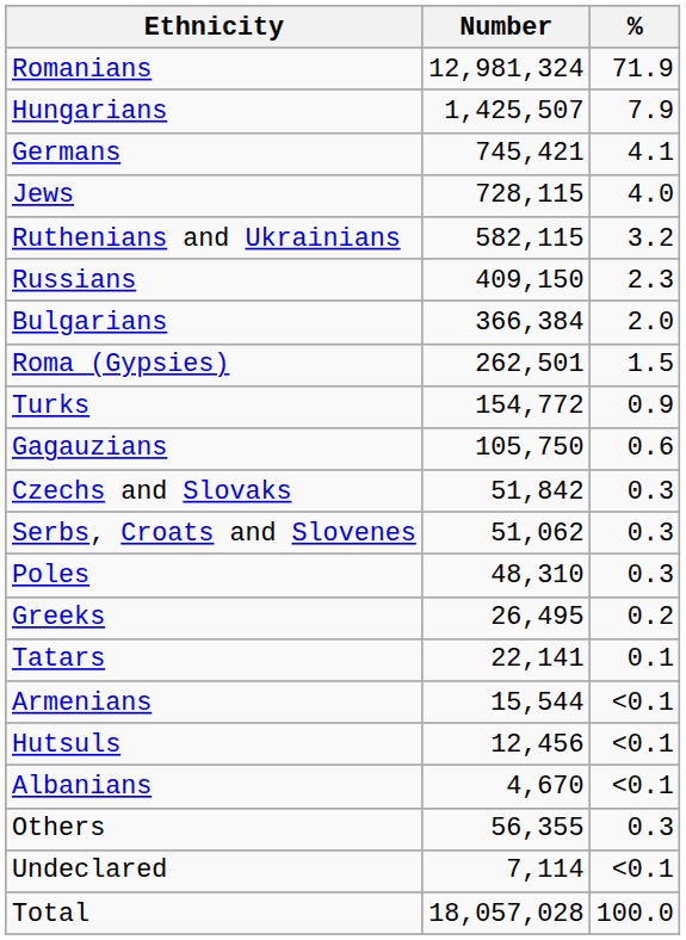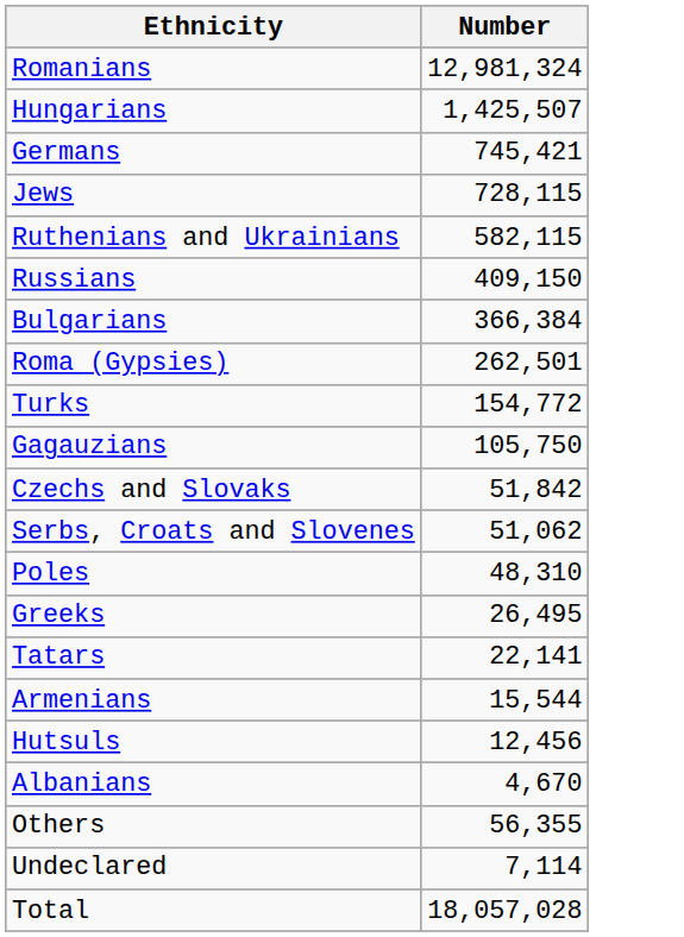 <table class="wikitable">
 <tr style="background:#e0e0e0;">
 <th>Ethnicity</th>
 <th>Number</th>
-<th>%</th>
 </tr>
 <tr>
 <td><a href='#'>Romanians</a></td>
 <td style="text-align:right;">12,981,324</td>
-<td style="text-align:right;">71.9</td>
 </tr>
 <tr>
 <td><a href='#'>Hungarians</a></td>
 <td style="text-align:right;">1,425,507</td>
-<td style="text-align:right;">7.9</td>
 </tr>
 <tr>
 <td><a href='#'>Germans</a></td>
 <td style="text-align:right;">745,421</td>
-<td style="text-align:right;">4.1</td>
 </tr>
 <tr>
 <td><a href='#'>Jews</a></td>
 <td style="text-align:right;">728,115</td>
-<td style="text-align:right;">4.0</td>
 </tr>
 <tr>
 <td><a href='#'>Ruthenians</a> and <a href='#'>Ukrainians</a></td>
 <td style="text-align:right;">582,115</td>
-<td style="text-align:right;">3.2</td>
 </tr>
 <tr>
 <td><a href='#'>Russians</a></td>
 <td style="text-align:right;">409,150</td>
-<td style="text-align:right;">2.3</td>
 </tr>
 <tr>
 <td><a href='#'>Bulgarians</a></td>
 <td style="text-align:right;">366,384</td>
-<td style="text-align:right;">2.0</td>
 </tr>
 <tr>
 <td><a href='#'>Roma (Gypsies)</a></td>
 <td style="text-align:right;">262,501</td>
-<td style="text-align:right;">1.5</td>
 </tr>
 <tr>
 <td><a href='#'>Turks</a></td>
 <td style="text-align:right;">154,772</td>
-<td style="text-align:right;">0.9</td>
 </tr>
 <tr>
 <td><a href='#'>Gagauzians</a></td>
 <td style="text-align:right;">105,750</td>
-<td style="text-align:right;">0.6</td>
 </tr>
 <tr>
 <td><a href='#'>Czechs</a> and <a href='#'>Slovaks</a></td>
 <td style="text-align:right;">51,842</td>
-<td style="text-align:right;">0.3</td>
 </tr>
 <tr>
 <td><a href='#'>Serbs</a>, <a href='#'>Croats</a> and <a href='#'>Slovenes</a></td>
 <td style="text-align:right;">51,062</td>
-<td style="text-align:right;">0.3</td>
 </tr>
 <tr>
 <td><a href='#'>Poles</a></td>
 <td style="text-align:right;">48,310</td>
-<td style="text-align:right;">0.3</td>
 </tr>
 <tr>
 <td><a href='#'>Greeks</a></td>
 <td style="text-align:right;">26,495</td>
-<td style="text-align:right;">0.2</td>
 </tr>
 <tr>
 <td><a href='#'>Tatars</a></td>
 <td style="text-align:right;">22,141</td>
-<td style="text-align:right;">0.1</td>
 </tr>
 <tr>
 <td><a href='#'>Armenians</a></td>
 <td style="text-align:right;">15,544</td>
-<td style="text-align:right;"><0.1</td>
 </tr>
 <tr>
 <td><a href='#'>Hutsuls</a></td>
 <td style="text-align:right;">12,456</td>
-<td style="text-align:right;"><0.1</td>
 </tr>
 <tr>
 <td><a href='#'>Albanians</a></td>
 <td style="text-align:right;">4,670</td>
-<td style="text-align:right;"><0.1</td>
 </tr>
 <tr>
 <td>Others</td>
 <td style="text-align:right;">56,355</td>
-<td style="text-align:right;">0.3</td>
 </tr>
 <tr>
 <td>Undeclared</td>
 <td style="text-align:right;">7,114</td>
-<td style="text-align:right;"><0.1</td>
 </tr>
 <tr>
 <td>Total</td>
 <td>18,057,028</td>
-<td>100.0</td>
 </tr>
 </table>
